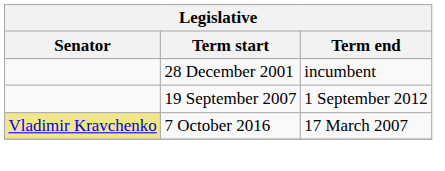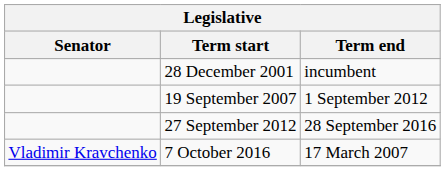 <table class="wikitable sortable">
 <tr>
 <th colspan=3>Legislative</th>
 </tr>
 <tr>
 <th>Senator</th>
 <th>Term start</th>
 <th>Term end</th>
 </tr>
 <tr>
 <td></td>
 <td>28 December 2001</td>
 <td>incumbent</td>
 </tr>
 <tr>
 <td></td>
 <td>19 September 2007</td>
 <td>1 September 2012</td>
 </tr>
 <tr>
-<td style="background: khaki;"><a href='#'>Vladimir Kravchenko</a></td>
+<td></td>
+<td>27 September 2012</td>
+<td>28 September 2016</td>
+</tr>
+<tr>
+<td><a href='#'>Vladimir Kravchenko</a></td>
 <td>7 October 2016</td>
 <td>17 March 2007</td>
 </tr>
 <tr>
 </tr>
 </table>
